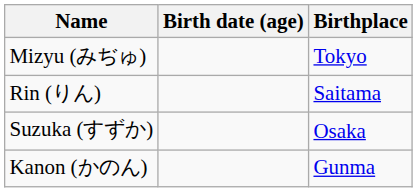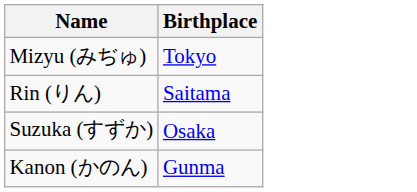 <table class="wikitable">
 <tr>
 <th>Name</th>
-<th>Birth date (age)</th>
 <th>Birthplace</th>
 </tr>
 <tr>
 <td>Mizyu (みぢゅ)</td>
-<td></td>
 <td><a href='#'>Tokyo</a></td>
 </tr>
 <tr>
 <td>Rin (りん)</td>
-<td></td>
 <td><a href='#'>Saitama</a></td>
 </tr>
 <tr>
 <td>Suzuka (すずか)</td>
-<td></td>
 <td><a href='#'>Osaka</a></td>
 </tr>
 <tr>
 <td>Kanon (かのん)</td>
-<td></td>
 <td><a href='#'>Gunma</a></td>
 </tr>
 </table>
